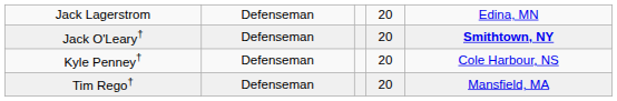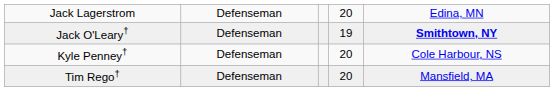 <table class="wikitable" width="60%">
 <tr align="center" bgcolor="">
 <td>Jack Lagerstrom</td>
 <td>Defenseman</td>
 <td></td>
 <td>20</td>
 <td><a href='#'>Edina, MN</a></td>
 </tr>
 <tr align="center" bgcolor="f0f0f0">
 <td>Jack O'Leary<sup>†</sup></td>
 <td>Defenseman</td>
 <td></td>
-<td>20</td>
+<td>19</td>
 <td><strong><a href='#'>Smithtown, NY</a></strong></td>
 </tr>
 <tr align="center" bgcolor="">
 <td>Kyle Penney<sup>†</sup></td>
 <td>Defenseman</td>
 <td></td>
 <td>20</td>
 <td><a href='#'>Cole Harbour, NS</a></td>
 </tr>
 <tr align="center" bgcolor="f0f0f0">
 <td>Tim Rego<sup>†</sup></td>
 <td>Defenseman</td>
 <td></td>
 <td>20</td>
 <td><a href='#'>Mansfield, MA</a></td>
 </tr>
 </table>
